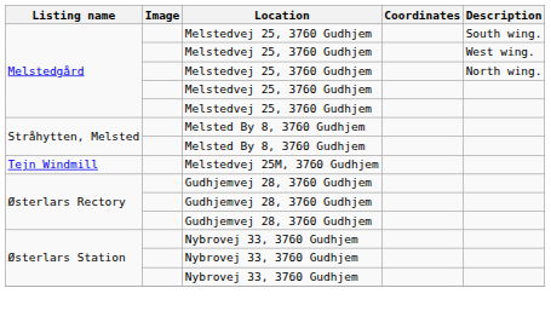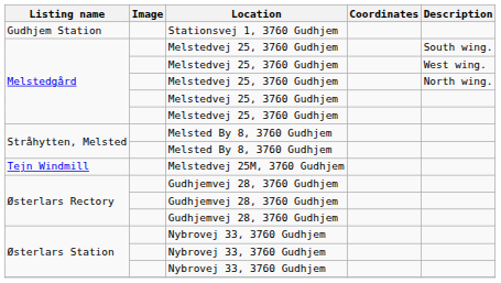 <table class="wikitable sortable">
 <tr>
 <th>Listing name</th>
 <th>Image</th>
 <th>Location</th>
 <th>Coordinates</th>
 <th>Description</th>
+</tr>
+<tr>
+<td>Gudhjem Station</td>
+<td></td>
+<td>Stationsvej 1, 3760 Gudhjem</td>
+<td></td>
+<td></td>
 </tr>
 <tr>
 <td rowspan="5"><a href='#'>Melstedgård</a></td>
 <td></td>
 <td>Melstedvej 25, 3760 Gudhjem</td>
 <td></td>
 <td>South wing.</td>
 </tr>
 <tr>
 <td></td>
 <td>Melstedvej 25, 3760 Gudhjem</td>
 <td></td>
 <td>West wing.</td>
 </tr>
 <tr>
 <td></td>
 <td>Melstedvej 25, 3760 Gudhjem</td>
 <td></td>
 <td>North wing.</td>
 </tr>
 <tr>
 <td></td>
 <td>Melstedvej 25, 3760 Gudhjem</td>
 <td></td>
 <td></td>
 </tr>
 <tr>
 <td></td>
 <td>Melstedvej 25, 3760 Gudhjem</td>
 <td></td>
 <td></td>
 </tr>
 <tr>
 <td rowspan="2">Stråhytten, Melsted</td>
 <td></td>
 <td>Melsted By 8, 3760 Gudhjem</td>
 <td></td>
 <td></td>
 </tr>
 <tr>
 <td></td>
 <td>Melsted By 8, 3760 Gudhjem</td>
 <td></td>
 <td></td>
 </tr>
 <tr>
 <td><a href='#'>Tejn Windmill</a></td>
 <td></td>
 <td>Melstedvej 25M, 3760 Gudhjem</td>
 <td></td>
 <td></td>
 </tr>
 <tr>
 <td rowspan="3">Østerlars Rectory</td>
 <td></td>
 <td>Gudhjemvej 28, 3760 Gudhjem</td>
 <td></td>
 <td></td>
 </tr>
 <tr>
 <td></td>
 <td>Gudhjemvej 28, 3760 Gudhjem</td>
 <td></td>
 <td></td>
 </tr>
 <tr>
 <td></td>
 <td>Gudhjemvej 28, 3760 Gudhjem</td>
 <td></td>
 <td></td>
 </tr>
 <tr>
 <td rowspan="3">Østerlars Station</td>
 <td></td>
 <td>Nybrovej 33, 3760 Gudhjem</td>
 <td></td>
 <td></td>
 </tr>
 <tr>
 <td></td>
 <td>Nybrovej 33, 3760 Gudhjem</td>
 <td></td>
 <td></td>
 </tr>
 <tr>
 <td></td>
 <td>Nybrovej 33, 3760 Gudhjem</td>
 <td></td>
 <td></td>
 </tr>
 <tr>
 </tr>
 </table>
